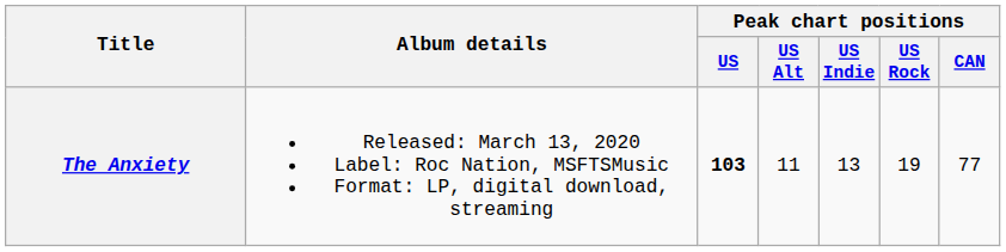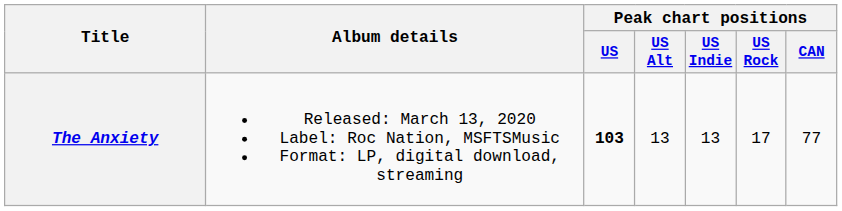 <table class="wikitable plainrowheaders" style="text-align:center;">
 <tr>
 <th scope="col" rowspan="2" style="width:12em;">Title</th>
 <th scope="col" rowspan="2" style="width:23em;">Album details</th>
 <th scope="col" colspan="5">Peak chart positions</th>
 </tr>
 <tr>
 <th scope="col" style="width:3em;font-size:90%;"><a href='#'>US</a><br></th>
 <th scope="col" style="width:3em;font-size:90%;"><a href='#'>US<br>Alt</a><br></th>
 <th scope="col" style="width:3em;font-size:90%;"><a href='#'>US<br>Indie</a><br></th>
 <th scope="col" style="width:3em;font-size:90%;"><a href='#'>US<br>Rock</a><br></th>
 <th scope="col" style="width:3em;font-size:90%;"><a href='#'>CAN</a><br></th>
 </tr>
 <tr>
 <th scope="row"><em><a href='#'>The Anxiety</a></em><br></th>
 <td><br><ul><li>Released: March 13, 2020</li><li>Label: Roc Nation, MSFTSMusic</li><li>Format: LP, digital download, streaming</li></ul></td>
 <td><strong>103</strong></td>
-<td>11</td>
 <td>13</td>
-<td>19</td>
+<td>13</td>
+<td>17</td>
 <td>77</td>
 </tr>
 </table>
